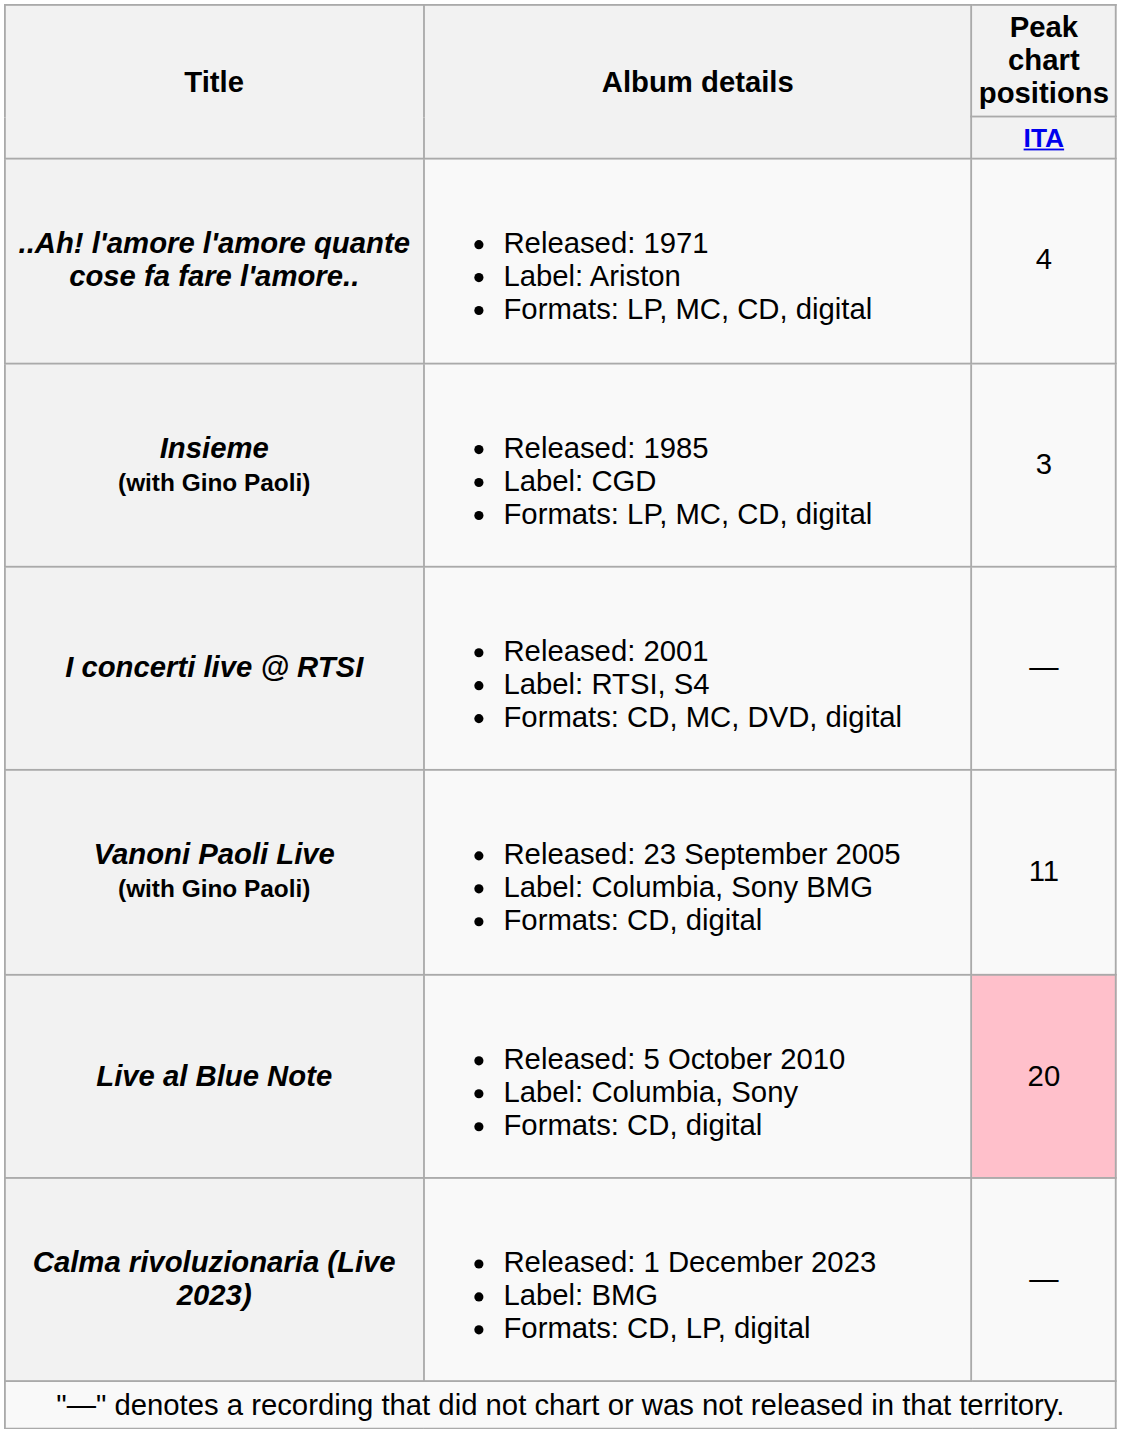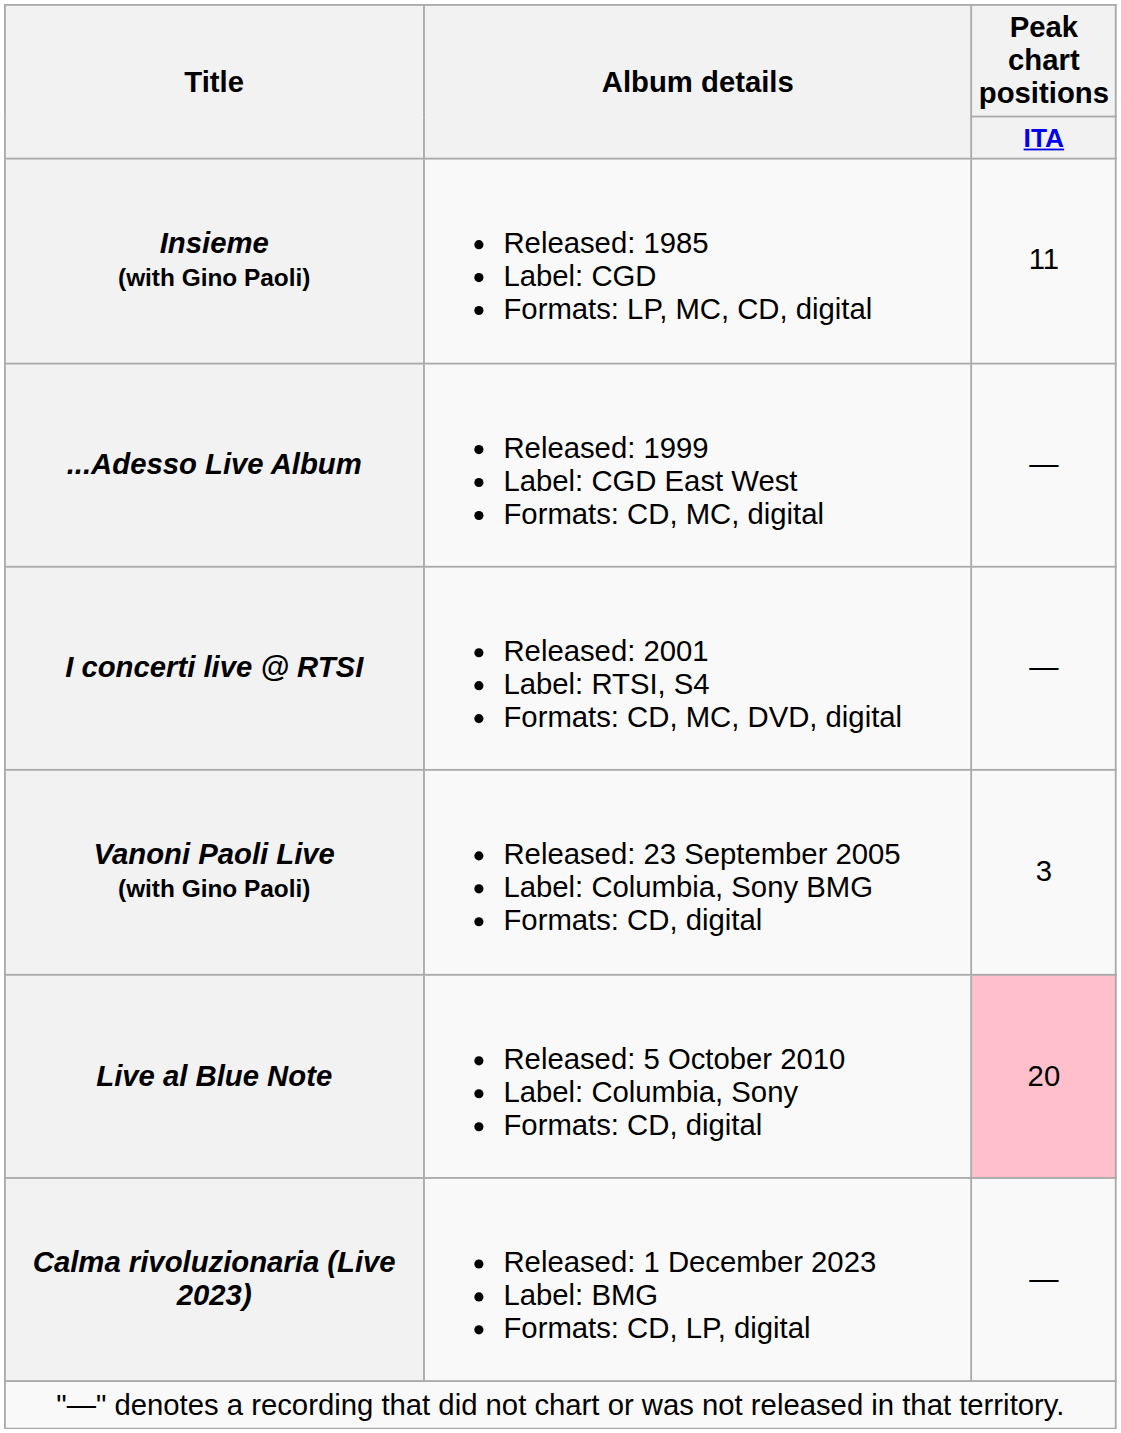 <table class="wikitable plainrowheaders" style="text-align:center;">
 <tr>
 <th rowspan="2" style="width:15em;">Title</th>
 <th rowspan="2" style="width:20em;">Album details</th>
 <th colspan="1">Peak chart positions</th>
 </tr>
 <tr>
 <th scope="col" style="width:2.5em;font-size:90%;"><a href='#'>ITA</a><br></th>
 </tr>
 <tr>
-<th scope="row"><em>..Ah! l'amore l'amore quante cose fa fare l'amore..</em></th>
-<td align="left"><br><ul><li>Released: 1971</li><li>Label: Ariston</li><li>Formats: LP, MC, CD, digital</li></ul></td>
-<td>4</td>
+<th scope="row"><em>Insieme</em><br> <small>(with Gino Paoli)</small></th>
+<td align="left"><br><ul><li>Released: 1985</li><li>Label: CGD</li><li>Formats: LP, MC, CD, digital</li></ul></td>
+<td>11</td>
 </tr>
 <tr>
-<th scope="row"><em>Insieme</em><br> <small>(with Gino Paoli)</small></th>
-<td align="left"><br><ul><li>Released: 1985</li><li>Label: CGD</li><li>Formats: LP, MC, CD, digital</li></ul></td>
-<td>3</td>
+<th scope="row"><em>...Adesso Live Album</em></th>
+<td align="left"><br><ul><li>Released: 1999</li><li>Label: CGD East West</li><li>Formats: CD, MC, digital</li></ul></td>
+<td>—</td>
 </tr>
 <tr>
 <th scope="row"><em>I concerti live @ RTSI</em></th>
 <td align="left"><br><ul><li>Released: 2001</li><li>Label: RTSI, S4</li><li>Formats: CD, MC, DVD, digital</li></ul></td>
 <td>—</td>
 </tr>
 <tr>
 <th scope="row"><em>Vanoni Paoli Live</em><br> <small>(with Gino Paoli)</small></th>
 <td align="left"><br><ul><li>Released: 23 September 2005</li><li>Label: Columbia, Sony BMG</li><li>Formats: CD, digital</li></ul></td>
-<td>11</td>
+<td>3</td>
 </tr>
 <tr>
 <th scope="row"><em>Live al Blue Note</em></th>
 <td align="left"><br><ul><li>Released: 5 October 2010</li><li>Label: Columbia, Sony</li><li>Formats: CD, digital</li></ul></td>
 <td style="background: pink;">20</td>
 </tr>
 <tr>
 <th scope="row"><em>Calma rivoluzionaria (Live 2023)</em></th>
 <td align="left"><br><ul><li>Released: 1 December 2023</li><li>Label: BMG</li><li>Formats: CD, LP, digital</li></ul></td>
 <td>—</td>
 </tr>
 <tr>
 <td colspan="3" style="text-align:center;" style="font-size:90%">"—" denotes a recording that did not chart or was not released in that territory.</td>
 </tr>
 </table>
